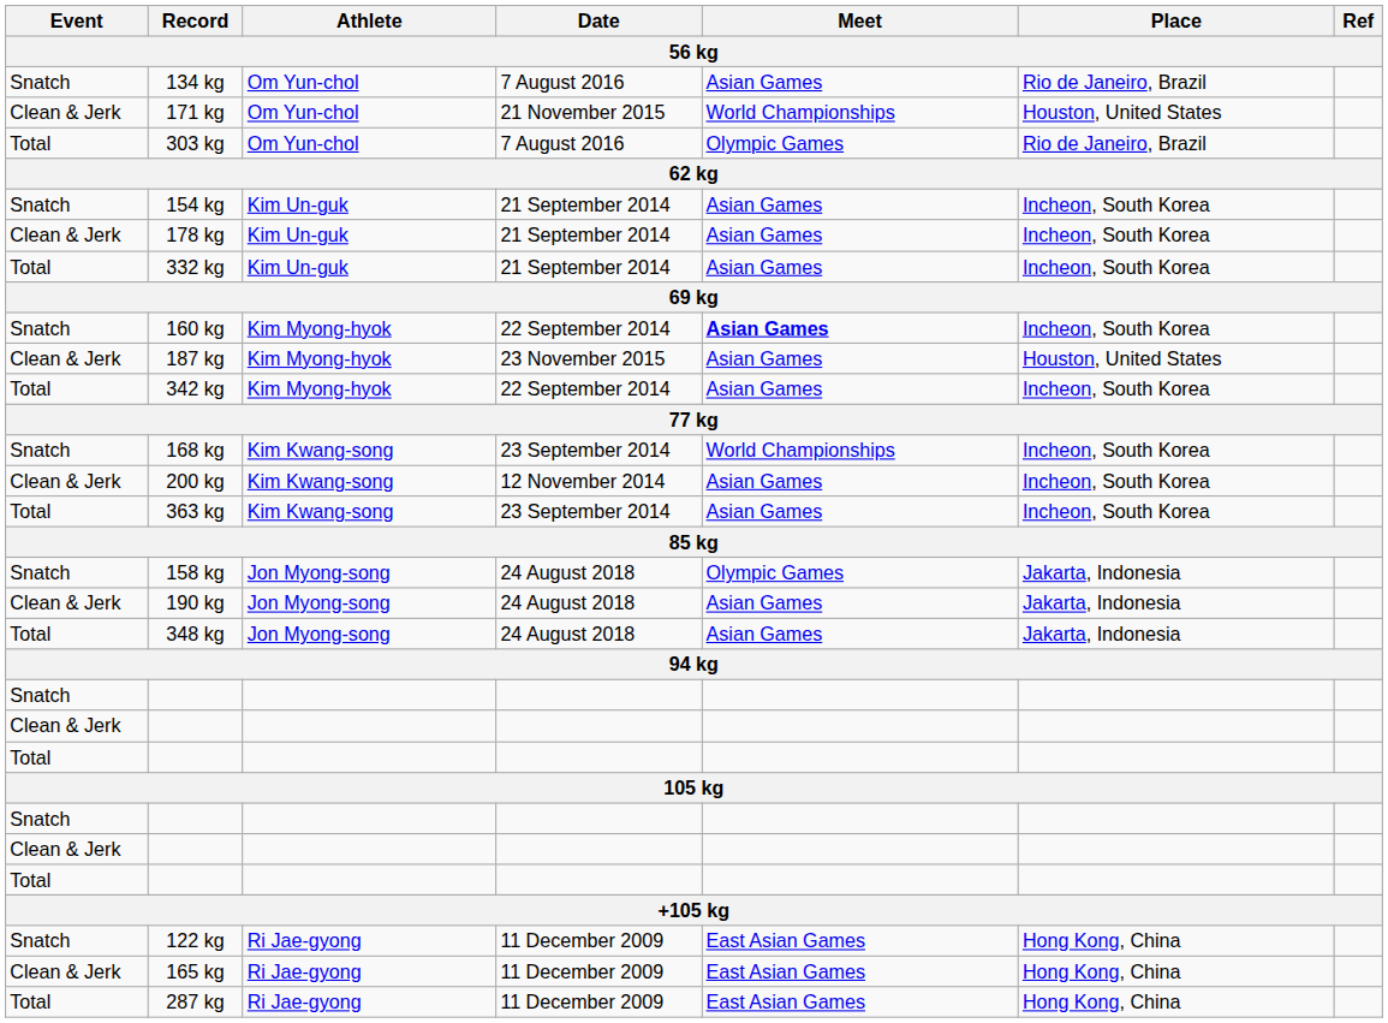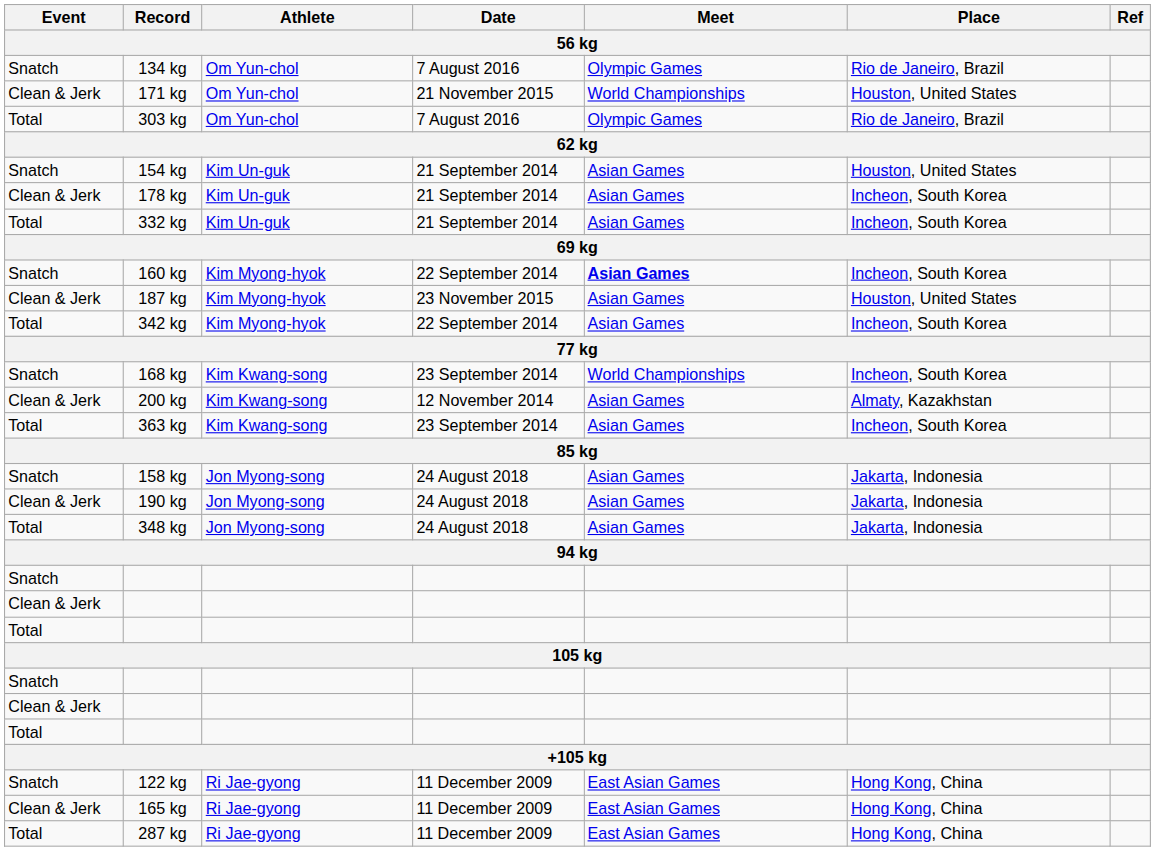 <table class="wikitable" style="font-size:95%;">
 <tr>
 <th width=9%>Event</th>
 <th width=6%>Record</th>
 <th width=16%>Athlete</th>
 <th width=13%>Date</th>
 <th width=20%>Meet</th>
 <th width=20%>Place</th>
 <th width=3%>Ref</th>
 </tr>
 <tr bgcolor="#DDDDDD">
 <th colspan="7">56 kg</th>
 </tr>
 <tr>
 <td>Snatch</td>
 <td align="center">134 kg</td>
 <td><a href='#'>Om Yun-chol</a></td>
 <td>7 August 2016</td>
-<td><a href='#'>Asian Games</a></td>
+<td><a href='#'>Olympic Games</a></td>
 <td><a href='#'>Rio de Janeiro</a>, Brazil</td>
 <td></td>
 </tr>
 <tr>
 <td>Clean & Jerk</td>
 <td align="center">171 kg</td>
 <td><a href='#'>Om Yun-chol</a></td>
 <td>21 November 2015</td>
 <td><a href='#'>World Championships</a></td>
 <td><a href='#'>Houston</a>, United States</td>
 <td></td>
 </tr>
 <tr>
 <td>Total</td>
 <td align="center">303 kg</td>
 <td><a href='#'>Om Yun-chol</a></td>
 <td>7 August 2016</td>
 <td><a href='#'>Olympic Games</a></td>
 <td><a href='#'>Rio de Janeiro</a>, Brazil</td>
 <td></td>
 </tr>
 <tr bgcolor="#DDDDDD">
 <th colspan="7">62 kg</th>
 </tr>
 <tr>
 <td>Snatch</td>
 <td align="center">154 kg</td>
 <td><a href='#'>Kim Un-guk</a></td>
 <td>21 September 2014</td>
 <td><a href='#'>Asian Games</a></td>
-<td><a href='#'>Incheon</a>, South Korea</td>
+<td><a href='#'>Houston</a>, United States</td>
 <td></td>
 </tr>
 <tr>
 <td>Clean & Jerk</td>
 <td align="center">178 kg</td>
 <td><a href='#'>Kim Un-guk</a></td>
 <td>21 September 2014</td>
 <td><a href='#'>Asian Games</a></td>
 <td><a href='#'>Incheon</a>, South Korea</td>
 <td></td>
 </tr>
 <tr>
 <td>Total</td>
 <td align="center">332 kg</td>
 <td><a href='#'>Kim Un-guk</a></td>
 <td>21 September 2014</td>
 <td><a href='#'>Asian Games</a></td>
 <td><a href='#'>Incheon</a>, South Korea</td>
 <td></td>
 </tr>
 <tr bgcolor="#DDDDDD">
 <th colspan="7">69 kg</th>
 </tr>
 <tr>
 <td>Snatch</td>
 <td align="center">160 kg</td>
 <td><a href='#'>Kim Myong-hyok</a></td>
 <td>22 September 2014</td>
 <td><strong><a href='#'>Asian Games</a></strong></td>
 <td><a href='#'>Incheon</a>, South Korea</td>
 <td></td>
 </tr>
 <tr>
 <td>Clean & Jerk</td>
 <td align="center">187 kg</td>
 <td><a href='#'>Kim Myong-hyok</a></td>
 <td>23 November 2015</td>
 <td><a href='#'>Asian Games</a></td>
 <td><a href='#'>Houston</a>, United States</td>
 <td></td>
 </tr>
 <tr>
 <td>Total</td>
 <td align="center">342 kg</td>
 <td><a href='#'>Kim Myong-hyok</a></td>
 <td>22 September 2014</td>
 <td><a href='#'>Asian Games</a></td>
 <td><a href='#'>Incheon</a>, South Korea</td>
 <td></td>
 </tr>
 <tr bgcolor="#DDDDDD">
 <th colspan="7">77 kg</th>
 </tr>
 <tr>
 <td>Snatch</td>
 <td align="center">168 kg</td>
 <td><a href='#'>Kim Kwang-song</a></td>
 <td>23 September 2014</td>
 <td><a href='#'>World Championships</a></td>
 <td><a href='#'>Incheon</a>, South Korea</td>
 <td></td>
 </tr>
 <tr>
 <td>Clean & Jerk</td>
 <td align="center">200 kg</td>
 <td><a href='#'>Kim Kwang-song</a></td>
 <td>12 November 2014</td>
 <td><a href='#'>Asian Games</a></td>
-<td><a href='#'>Incheon</a>, South Korea</td>
+<td><a href='#'>Almaty</a>, Kazakhstan</td>
 <td></td>
 </tr>
 <tr>
 <td>Total</td>
 <td align="center">363 kg</td>
 <td><a href='#'>Kim Kwang-song</a></td>
 <td>23 September 2014</td>
 <td><a href='#'>Asian Games</a></td>
 <td><a href='#'>Incheon</a>, South Korea</td>
 <td></td>
 </tr>
 <tr bgcolor="#DDDDDD">
 <th colspan="7">85 kg</th>
 </tr>
 <tr>
 <td>Snatch</td>
 <td align="center">158 kg</td>
 <td><a href='#'>Jon Myong-song</a></td>
 <td>24 August 2018</td>
-<td><a href='#'>Olympic Games</a></td>
+<td><a href='#'>Asian Games</a></td>
 <td><a href='#'>Jakarta</a>, Indonesia</td>
 <td></td>
 </tr>
 <tr>
 <td>Clean & Jerk</td>
 <td align="center">190 kg</td>
 <td><a href='#'>Jon Myong-song</a></td>
 <td>24 August 2018</td>
 <td><a href='#'>Asian Games</a></td>
 <td><a href='#'>Jakarta</a>, Indonesia</td>
 <td></td>
 </tr>
 <tr>
 <td>Total</td>
 <td align="center">348 kg</td>
 <td><a href='#'>Jon Myong-song</a></td>
 <td>24 August 2018</td>
 <td><a href='#'>Asian Games</a></td>
 <td><a href='#'>Jakarta</a>, Indonesia</td>
 <td></td>
 </tr>
 <tr bgcolor="#DDDDDD">
 <th colspan="7">94 kg</th>
 </tr>
 <tr>
 <td>Snatch</td>
 <td align="center"></td>
 <td></td>
 <td></td>
 <td></td>
 <td></td>
 <td></td>
 </tr>
 <tr>
 <td>Clean & Jerk</td>
 <td align="center"></td>
 <td></td>
 <td></td>
 <td></td>
 <td></td>
 <td></td>
 </tr>
 <tr>
 <td>Total</td>
 <td align="center"></td>
 <td></td>
 <td></td>
 <td></td>
 <td></td>
 <td></td>
 </tr>
 <tr bgcolor="#DDDDDD">
 <th colspan="7">105 kg</th>
 </tr>
 <tr>
 <td>Snatch</td>
 <td align="center"></td>
 <td></td>
 <td></td>
 <td></td>
 <td></td>
 <td></td>
 </tr>
 <tr>
 <td>Clean & Jerk</td>
 <td align="center"></td>
 <td></td>
 <td></td>
 <td></td>
 <td></td>
 <td></td>
 </tr>
 <tr>
 <td>Total</td>
 <td align="center"></td>
 <td></td>
 <td></td>
 <td></td>
 <td></td>
 <td></td>
 </tr>
 <tr bgcolor="#DDDDDD">
 <th colspan="7">+105 kg</th>
 </tr>
 <tr>
 <td>Snatch</td>
 <td align="center">122 kg</td>
 <td><a href='#'>Ri Jae-gyong</a></td>
 <td>11 December 2009</td>
 <td><a href='#'>East Asian Games</a></td>
 <td><a href='#'>Hong Kong</a>, China</td>
 <td></td>
 </tr>
 <tr>
 <td>Clean & Jerk</td>
 <td align="center">165 kg</td>
 <td><a href='#'>Ri Jae-gyong</a></td>
 <td>11 December 2009</td>
 <td><a href='#'>East Asian Games</a></td>
 <td><a href='#'>Hong Kong</a>, China</td>
 <td></td>
 </tr>
 <tr>
 <td>Total</td>
 <td align="center">287 kg</td>
 <td><a href='#'>Ri Jae-gyong</a></td>
 <td>11 December 2009</td>
 <td><a href='#'>East Asian Games</a></td>
 <td><a href='#'>Hong Kong</a>, China</td>
 <td></td>
 </tr>
 </table>
